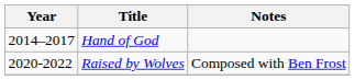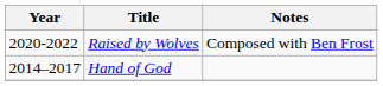 <table class="wikitable">
 <tr>
 <th>Year</th>
 <th>Title</th>
 <th>Notes</th>
 </tr>
 <tr>
+<td>2020-2022</td>
+<td><em><a href='#'>Raised by Wolves</a></em></td>
+<td>Composed with <a href='#'>Ben Frost</a></td>
+</tr>
+<tr>
 <td>2014–2017</td>
 <td><em><a href='#'>Hand of God</a></em></td>
 <td></td>
 </tr>
 <tr>
-<td>2020-2022</td>
-<td><em><a href='#'>Raised by Wolves</a></em></td>
-<td>Composed with <a href='#'>Ben Frost</a></td>
-</tr>
-<tr>
 </tr>
 </table>
